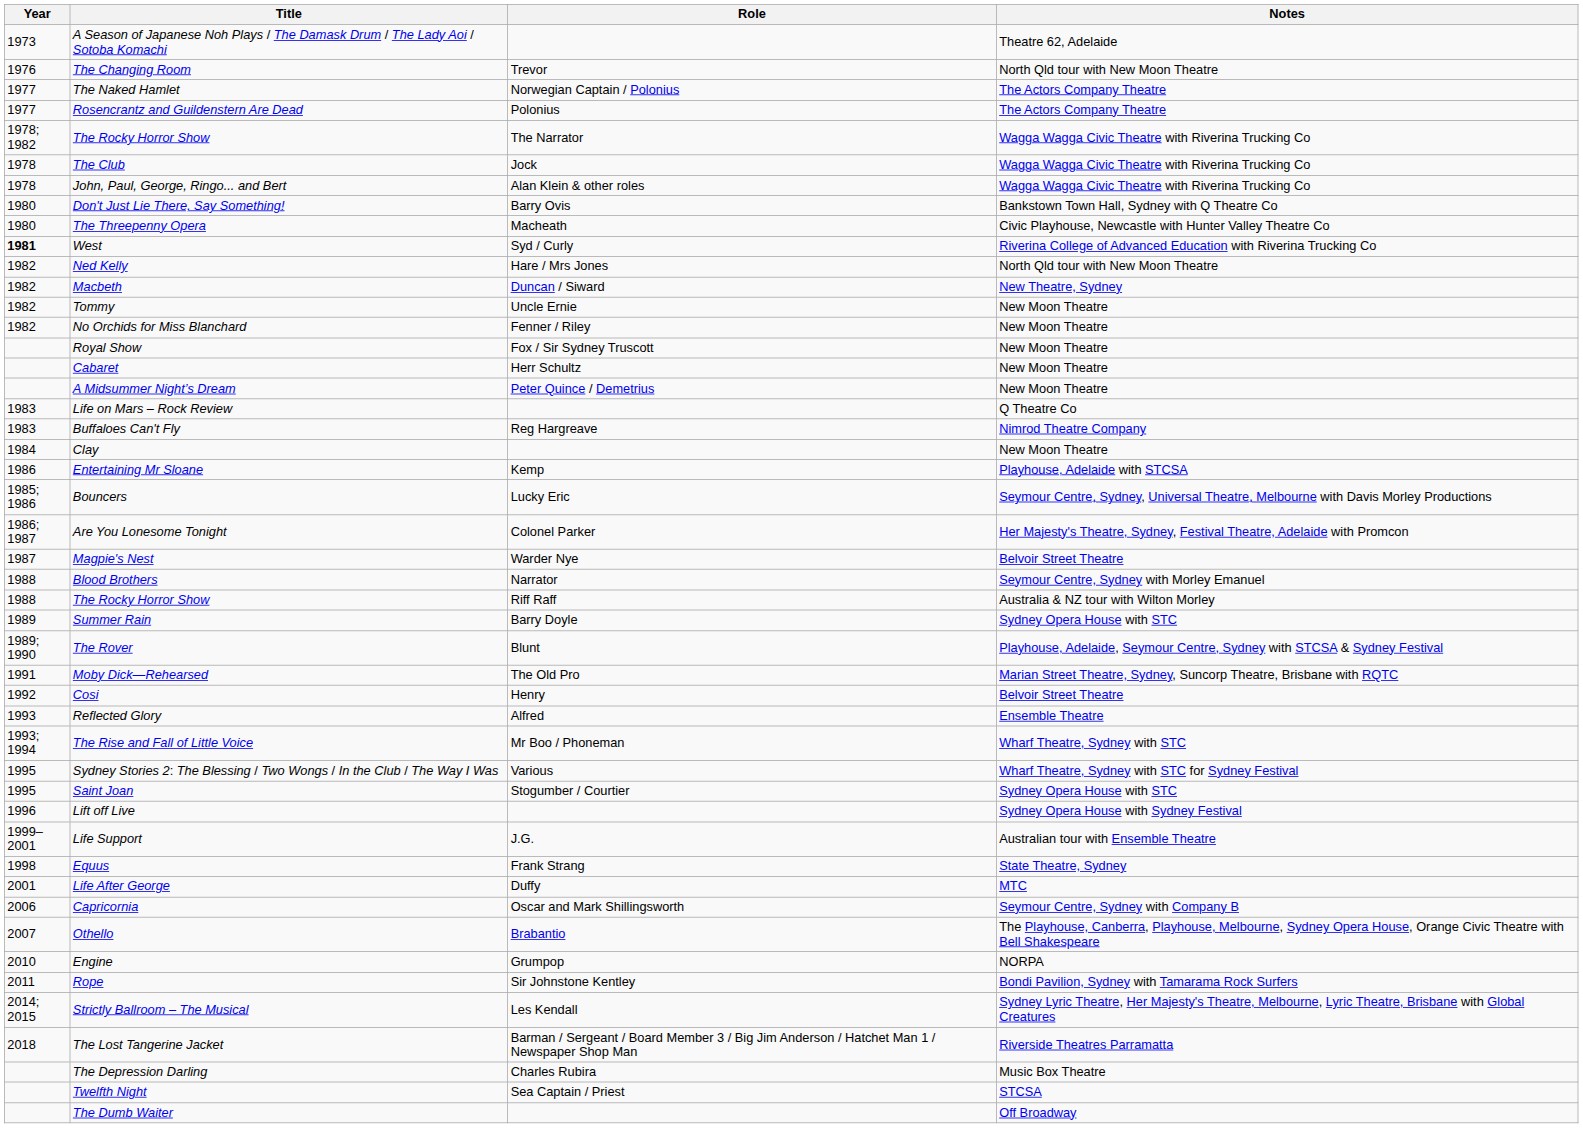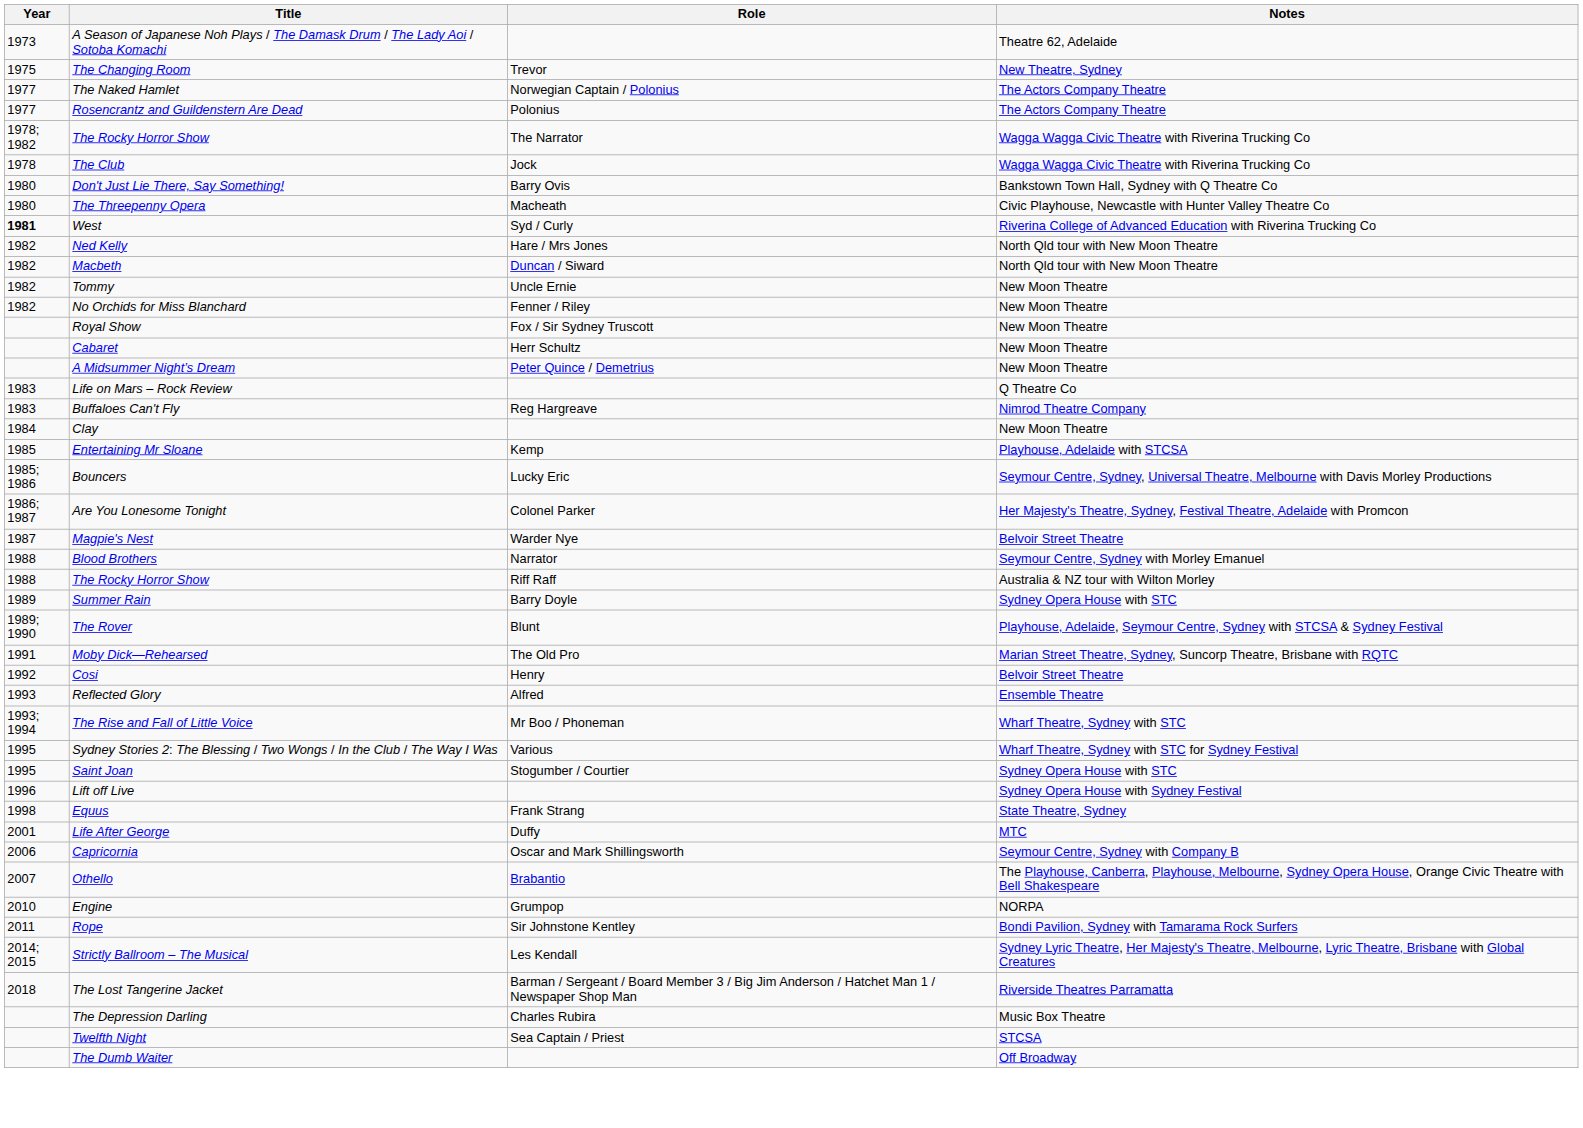 <table class=wikitable>
 <tr>
 <th>Year</th>
 <th>Title</th>
 <th>Role</th>
 <th>Notes</th>
 </tr>
 <tr>
 <td>1973</td>
 <td><em>A Season of Japanese Noh Plays</em> / <em><a href='#'>The Damask Drum</a></em> / <em><a href='#'>The Lady Aoi</a></em> / <em><a href='#'>Sotoba Komachi</a></em></td>
 <td></td>
 <td>Theatre 62, Adelaide</td>
 </tr>
 <tr>
-<td>1976</td>
+<td>1975</td>
 <td><em><a href='#'>The Changing Room</a></em></td>
 <td>Trevor</td>
-<td>North Qld tour with New Moon Theatre</td>
+<td><a href='#'>New Theatre, Sydney</a></td>
 </tr>
 <tr>
 <td>1977</td>
 <td><em>The Naked Hamlet</em></td>
 <td>Norwegian Captain / <a href='#'>Polonius</a></td>
 <td><a href='#'>The Actors Company Theatre</a></td>
 </tr>
 <tr>
 <td>1977</td>
 <td><em><a href='#'>Rosencrantz and Guildenstern Are Dead</a></em></td>
 <td>Polonius</td>
 <td><a href='#'>The Actors Company Theatre</a></td>
 </tr>
 <tr>
 <td>1978; 1982</td>
 <td><em><a href='#'>The Rocky Horror Show</a></em></td>
 <td>The Narrator</td>
 <td><a href='#'>Wagga Wagga Civic Theatre</a> with Riverina Trucking Co</td>
 </tr>
 <tr>
 <td>1978</td>
 <td><em><a href='#'>The Club</a></em></td>
 <td>Jock</td>
-<td><a href='#'>Wagga Wagga Civic Theatre</a> with Riverina Trucking Co</td>
-</tr>
-<tr>
-<td>1978</td>
-<td><em>John, Paul, George, Ringo... and Bert</em></td>
-<td>Alan Klein & other roles</td>
 <td><a href='#'>Wagga Wagga Civic Theatre</a> with Riverina Trucking Co</td>
 </tr>
 <tr>
 <td>1980</td>
 <td><em><a href='#'>Don't Just Lie There, Say Something!</a></em></td>
 <td>Barry Ovis</td>
 <td>Bankstown Town Hall, Sydney with Q Theatre Co</td>
 </tr>
 <tr>
 <td>1980</td>
 <td><em><a href='#'>The Threepenny Opera</a></em></td>
 <td>Macheath</td>
 <td>Civic Playhouse, Newcastle with Hunter Valley Theatre Co</td>
 </tr>
 <tr>
 <td><strong>1981</strong></td>
 <td><em>West</em></td>
 <td>Syd / Curly</td>
 <td><a href='#'>Riverina College of Advanced Education</a> with Riverina Trucking Co</td>
 </tr>
 <tr>
 <td>1982</td>
 <td><em><a href='#'>Ned Kelly</a></em></td>
 <td>Hare / Mrs Jones</td>
 <td>North Qld tour with New Moon Theatre</td>
 </tr>
 <tr>
 <td>1982</td>
 <td><em><a href='#'>Macbeth</a></em></td>
 <td><a href='#'>Duncan</a> / Siward</td>
-<td><a href='#'>New Theatre, Sydney</a></td>
+<td>North Qld tour with New Moon Theatre</td>
 </tr>
 <tr>
 <td>1982</td>
 <td><em>Tommy</em></td>
 <td>Uncle Ernie</td>
 <td>New Moon Theatre</td>
 </tr>
 <tr>
 <td>1982</td>
 <td><em>No Orchids for Miss Blanchard</em></td>
 <td>Fenner / Riley</td>
 <td>New Moon Theatre</td>
 </tr>
 <tr>
 <td></td>
 <td><em>Royal Show</em></td>
 <td>Fox / Sir Sydney Truscott</td>
 <td>New Moon Theatre</td>
 </tr>
 <tr>
 <td></td>
 <td><em><a href='#'>Cabaret</a></em></td>
 <td>Herr Schultz</td>
 <td>New Moon Theatre</td>
 </tr>
 <tr>
 <td></td>
 <td><em><a href='#'>A Midsummer Night’s Dream</a></em></td>
 <td><a href='#'>Peter Quince</a> / <a href='#'>Demetrius</a></td>
 <td>New Moon Theatre</td>
 </tr>
 <tr>
 <td>1983</td>
 <td><em>Life on Mars – Rock Review</em></td>
 <td></td>
 <td>Q Theatre Co</td>
 </tr>
 <tr>
 <td>1983</td>
 <td><em>Buffaloes Can't Fly</em></td>
 <td>Reg Hargreave</td>
 <td><a href='#'>Nimrod Theatre Company</a></td>
 </tr>
 <tr>
 <td>1984</td>
 <td><em>Clay</em></td>
 <td></td>
 <td>New Moon Theatre</td>
 </tr>
 <tr>
-<td>1986</td>
+<td>1985</td>
 <td><em><a href='#'>Entertaining Mr Sloane</a></em></td>
 <td>Kemp</td>
 <td><a href='#'>Playhouse, Adelaide</a> with <a href='#'>STCSA</a></td>
 </tr>
 <tr>
 <td>1985; 1986</td>
 <td><em>Bouncers</em></td>
 <td>Lucky Eric</td>
 <td><a href='#'>Seymour Centre, Sydney</a>, <a href='#'>Universal Theatre, Melbourne</a> with Davis Morley Productions</td>
 </tr>
 <tr>
 <td>1986; 1987</td>
 <td><em>Are You Lonesome Tonight</em></td>
 <td>Colonel Parker</td>
 <td><a href='#'>Her Majesty's Theatre, Sydney</a>, <a href='#'>Festival Theatre, Adelaide</a> with Promcon</td>
 </tr>
 <tr>
 <td>1987</td>
 <td><em><a href='#'>Magpie's Nest</a></em></td>
 <td>Warder Nye</td>
 <td><a href='#'>Belvoir Street Theatre</a></td>
 </tr>
 <tr>
 <td>1988</td>
 <td><em><a href='#'>Blood Brothers</a></em></td>
 <td>Narrator</td>
 <td><a href='#'>Seymour Centre, Sydney</a> with Morley Emanuel</td>
 </tr>
 <tr>
 <td>1988</td>
 <td><em><a href='#'>The Rocky Horror Show</a></em></td>
 <td>Riff Raff</td>
 <td>Australia & NZ tour with Wilton Morley</td>
 </tr>
 <tr>
 <td>1989</td>
 <td><em><a href='#'>Summer Rain</a></em></td>
 <td>Barry Doyle</td>
 <td><a href='#'>Sydney Opera House</a> with <a href='#'>STC</a></td>
 </tr>
 <tr>
 <td>1989; 1990</td>
 <td><em><a href='#'>The Rover</a></em></td>
 <td>Blunt</td>
 <td><a href='#'>Playhouse, Adelaide</a>, <a href='#'>Seymour Centre, Sydney</a> with <a href='#'>STCSA</a> & <a href='#'>Sydney Festival</a></td>
 </tr>
 <tr>
 <td>1991</td>
 <td><em><a href='#'>Moby Dick—Rehearsed</a></em></td>
 <td>The Old Pro</td>
 <td><a href='#'>Marian Street Theatre, Sydney</a>, Suncorp Theatre, Brisbane with <a href='#'>RQTC</a></td>
 </tr>
 <tr>
 <td>1992</td>
 <td><em><a href='#'>Cosi</a></em></td>
 <td>Henry</td>
 <td><a href='#'>Belvoir Street Theatre</a></td>
 </tr>
 <tr>
 <td>1993</td>
 <td><em>Reflected Glory</em></td>
 <td>Alfred</td>
 <td><a href='#'>Ensemble Theatre</a></td>
 </tr>
 <tr>
 <td>1993; 1994</td>
 <td><em><a href='#'>The Rise and Fall of Little Voice</a></em></td>
 <td>Mr Boo / Phoneman</td>
 <td><a href='#'>Wharf Theatre, Sydney</a> with <a href='#'>STC</a></td>
 </tr>
 <tr>
 <td>1995</td>
 <td><em>Sydney Stories 2</em>: <em>The Blessing</em> / <em>Two Wongs</em> / <em>In the Club</em> / <em>The Way I Was</em></td>
 <td>Various</td>
 <td><a href='#'>Wharf Theatre, Sydney</a> with <a href='#'>STC</a> for <a href='#'>Sydney Festival</a></td>
 </tr>
 <tr>
 <td>1995</td>
 <td><em><a href='#'>Saint Joan</a></em></td>
 <td>Stogumber / Courtier</td>
 <td><a href='#'>Sydney Opera House</a> with <a href='#'>STC</a></td>
 </tr>
 <tr>
 <td>1996</td>
 <td><em>Lift off Live</em></td>
 <td></td>
 <td><a href='#'>Sydney Opera House</a> with <a href='#'>Sydney Festival</a></td>
 </tr>
 <tr>
-<td>1999–2001</td>
-<td><em>Life Support</em></td>
-<td>J.G.</td>
-<td>Australian tour with <a href='#'>Ensemble Theatre</a></td>
-</tr>
-<tr>
 <td>1998</td>
 <td><em><a href='#'>Equus</a></em></td>
 <td>Frank Strang</td>
 <td><a href='#'>State Theatre, Sydney</a></td>
 </tr>
 <tr>
 <td>2001</td>
 <td><em><a href='#'>Life After George</a></em></td>
 <td>Duffy</td>
 <td><a href='#'>MTC</a></td>
 </tr>
 <tr>
 <td>2006</td>
 <td><em><a href='#'>Capricornia</a></em></td>
 <td>Oscar and Mark Shillingsworth</td>
 <td><a href='#'>Seymour Centre, Sydney</a> with <a href='#'>Company B</a></td>
 </tr>
 <tr>
 <td>2007</td>
 <td><em><a href='#'>Othello</a></em></td>
 <td><a href='#'>Brabantio</a></td>
 <td>The <a href='#'>Playhouse, Canberra</a>, <a href='#'>Playhouse, Melbourne</a>, <a href='#'>Sydney Opera House</a>, Orange Civic Theatre with <a href='#'>Bell Shakespeare</a></td>
 </tr>
 <tr>
 <td>2010</td>
 <td><em>Engine</em></td>
 <td>Grumpop</td>
 <td>NORPA</td>
 </tr>
 <tr>
 <td>2011</td>
 <td><em><a href='#'>Rope</a></em></td>
 <td>Sir Johnstone Kentley</td>
 <td><a href='#'>Bondi Pavilion, Sydney</a> with <a href='#'>Tamarama Rock Surfers</a></td>
 </tr>
 <tr>
 <td>2014; 2015</td>
 <td><em><a href='#'>Strictly Ballroom – The Musical</a></em></td>
 <td>Les Kendall</td>
 <td><a href='#'>Sydney Lyric Theatre</a>, <a href='#'>Her Majesty's Theatre, Melbourne</a>, <a href='#'>Lyric Theatre, Brisbane</a> with <a href='#'>Global Creatures</a></td>
 </tr>
 <tr>
 <td>2018</td>
 <td><em>The Lost Tangerine Jacket</em></td>
 <td>Barman / Sergeant / Board Member 3 / Big Jim Anderson / Hatchet Man 1 /  Newspaper Shop Man</td>
 <td><a href='#'>Riverside Theatres Parramatta</a></td>
 </tr>
 <tr>
 <td></td>
 <td><em>The Depression Darling</em></td>
 <td>Charles Rubira</td>
 <td>Music Box Theatre</td>
 </tr>
 <tr>
 <td></td>
 <td><em><a href='#'>Twelfth Night</a></em></td>
 <td>Sea Captain / Priest</td>
 <td><a href='#'>STCSA</a></td>
 </tr>
 <tr>
 <td></td>
 <td><em><a href='#'>The Dumb Waiter</a></em></td>
 <td></td>
 <td><a href='#'>Off Broadway</a></td>
 </tr>
 </table>
